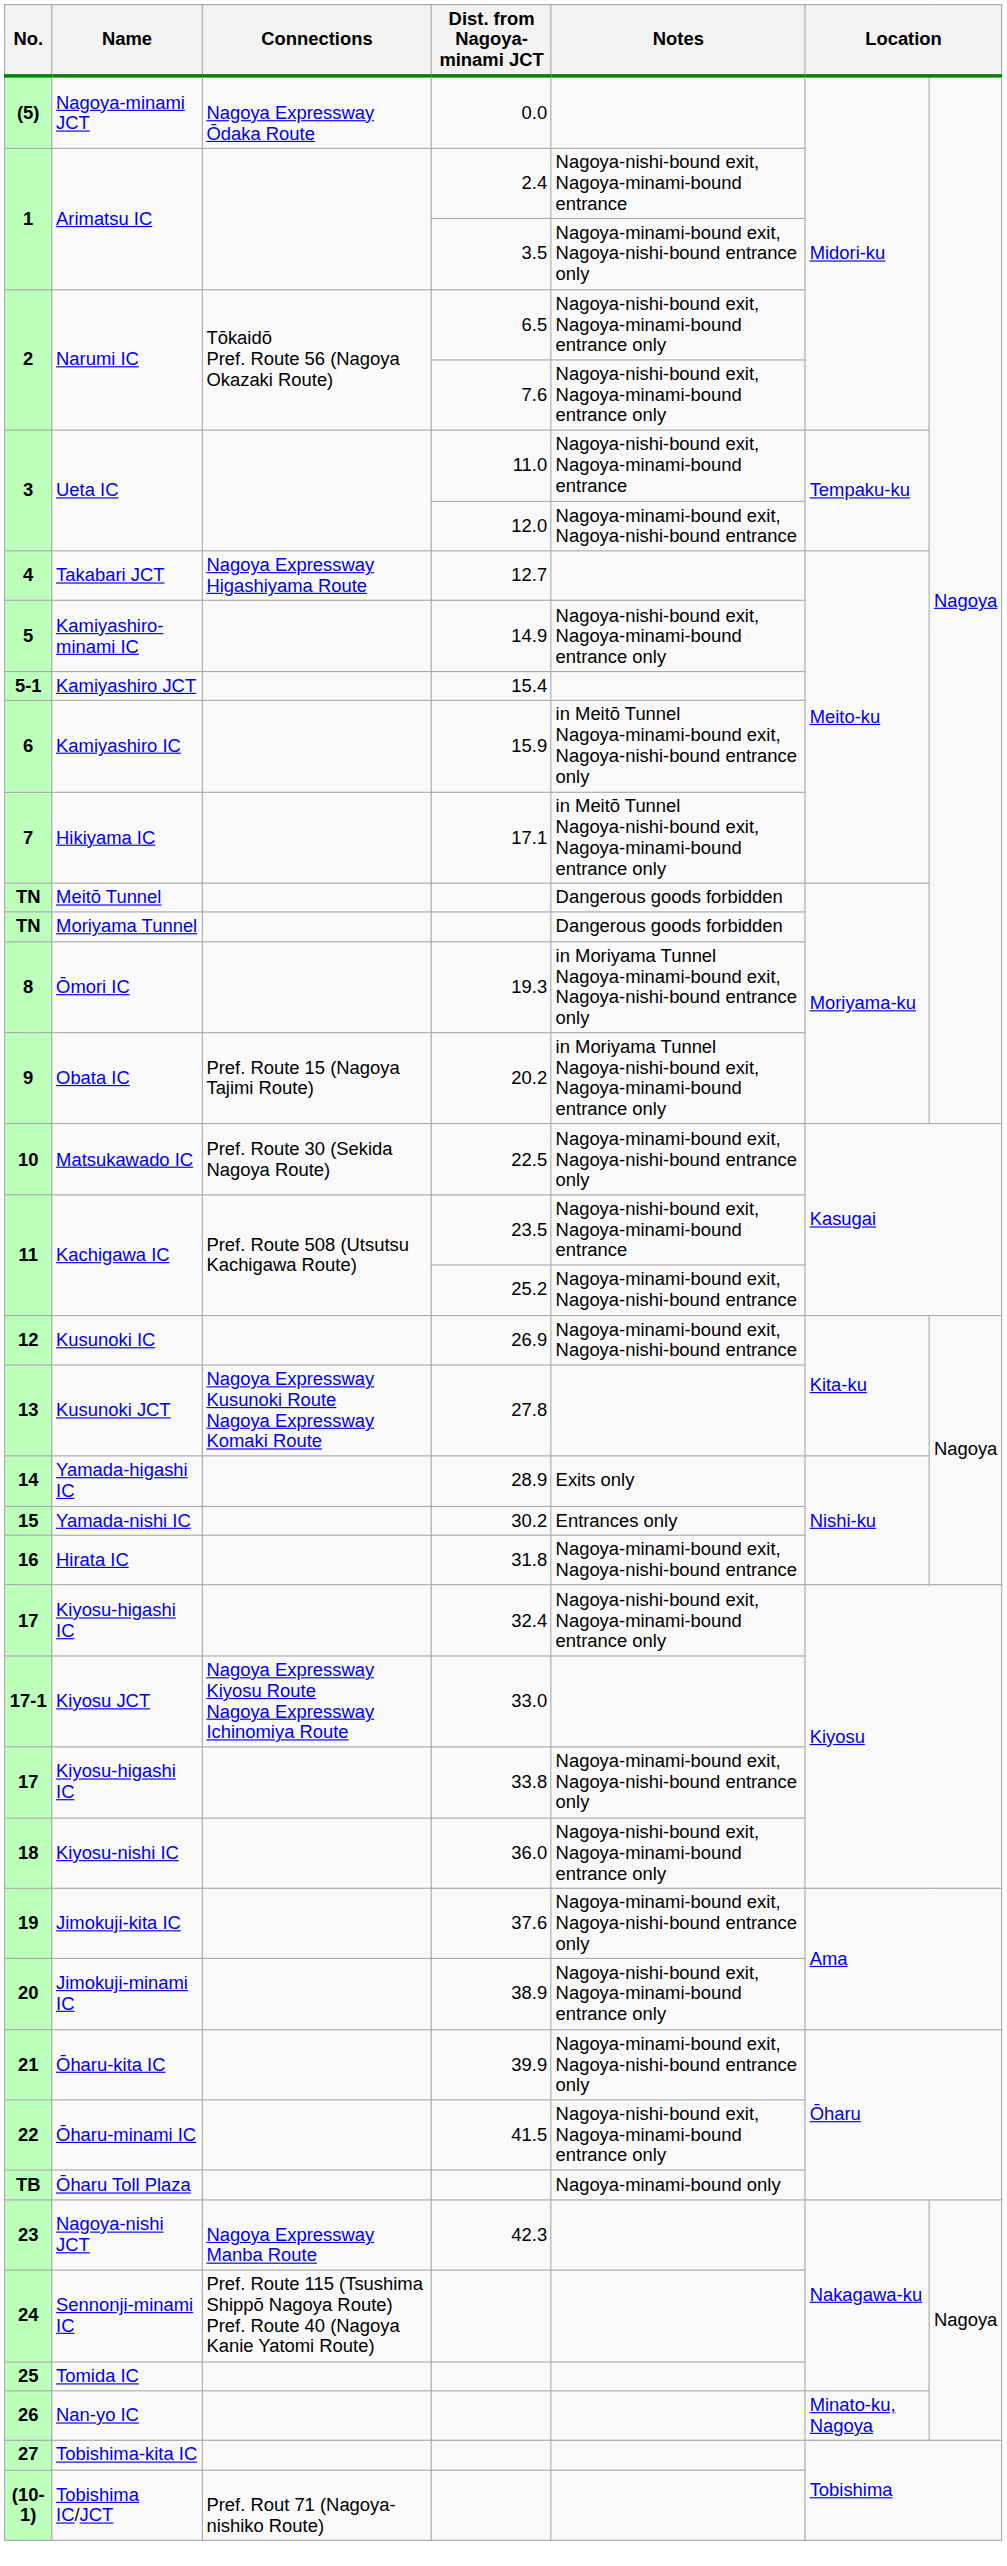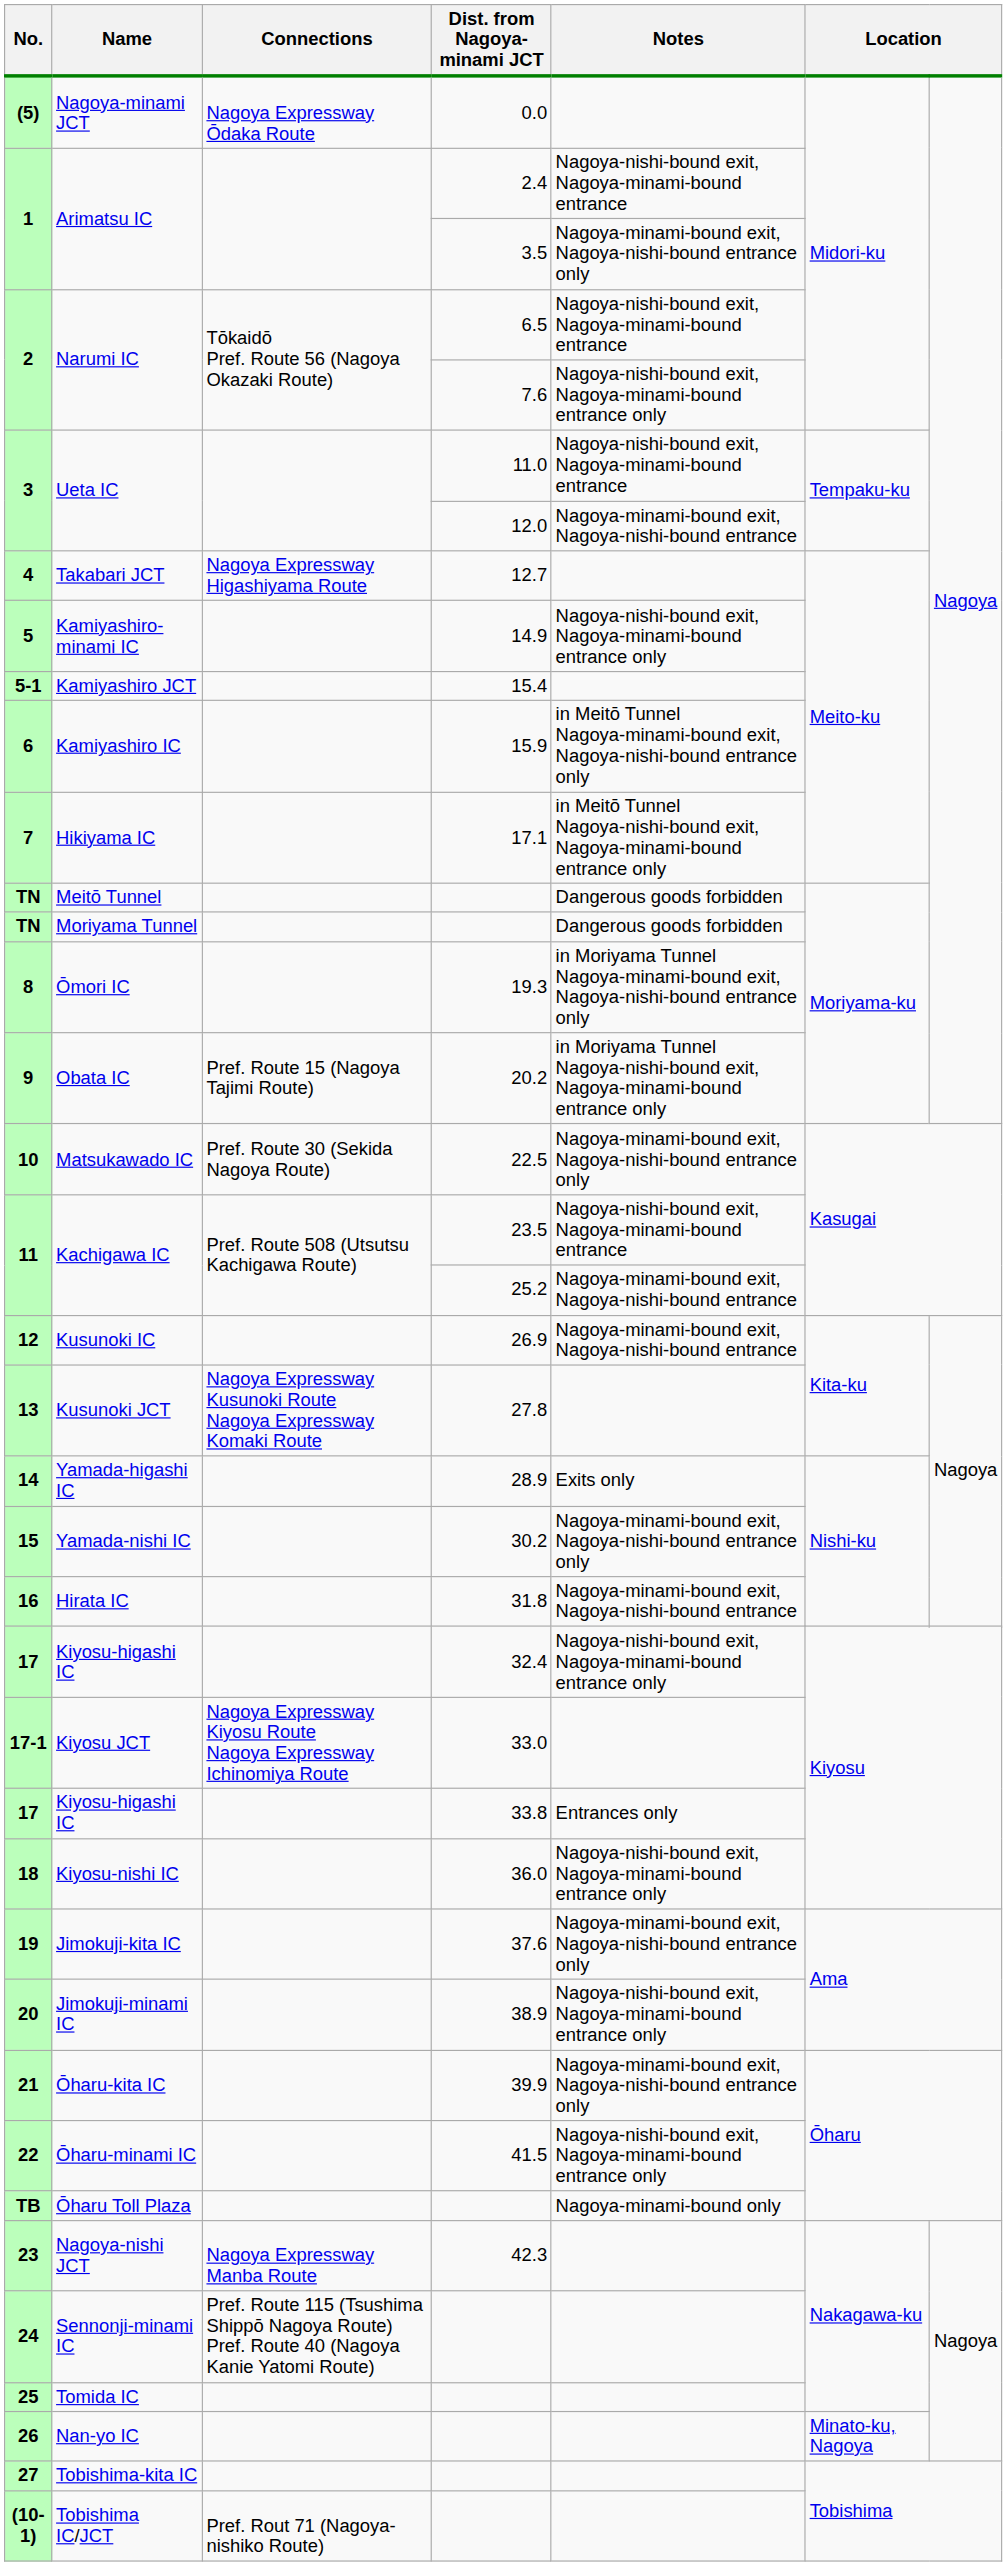 <table table class="wikitable">
 <tr>
 <th style="border-bottom:3px solid green;">No.</th>
 <th style="border-bottom:3px solid green;">Name</th>
 <th style="border-bottom:3px solid green;">Connections</th>
 <th style="border-bottom:3px solid green;">Dist. from<br>Nagoya-minami JCT</th>
 <th style="border-bottom:3px solid green;">Notes</th>
 <th colspan="2" style="border-bottom:3px solid green;">Location</th>
 </tr>
 <tr>
 <th style="background-color:#BFB;">(5)</th>
 <td><a href='#'>Nagoya-minami JCT</a></td>
 <td><br> <a href='#'>Nagoya Expressway</a> <a href='#'>Ōdaka Route</a></td>
 <td style="text-align:right;">0.0</td>
 <td></td>
 <td rowspan="5"><a href='#'>Midori-ku</a></td>
 <td rowspan="16"><a href='#'>Nagoya</a></td>
 </tr>
 <tr>
 <th rowspan="2" style="background-color:#BFB;">1</th>
 <td rowspan="2"><a href='#'>Arimatsu IC</a></td>
 <td rowspan="2"></td>
 <td style="text-align:right;">2.4</td>
 <td>Nagoya-nishi-bound exit, Nagoya-minami-bound entrance</td>
 </tr>
 <tr>
 <td style="text-align:right;">3.5</td>
 <td>Nagoya-minami-bound exit, Nagoya-nishi-bound entrance only</td>
 </tr>
 <tr>
 <th rowspan="2" style="background-color:#BFB;">2</th>
 <td rowspan="2"><a href='#'>Narumi IC</a></td>
 <td rowspan="2">Tōkaidō<br>Pref. Route 56 (Nagoya Okazaki Route)</td>
 <td style="text-align:right;">6.5</td>
-<td>Nagoya-nishi-bound exit, Nagoya-minami-bound entrance only</td>
+<td>Nagoya-nishi-bound exit, Nagoya-minami-bound entrance</td>
 </tr>
 <tr>
 <td style="text-align:right;">7.6</td>
 <td>Nagoya-nishi-bound exit, Nagoya-minami-bound entrance only</td>
 </tr>
 <tr>
 <th rowspan="2" style="background-color:#BFB;">3</th>
 <td rowspan="2"><a href='#'>Ueta IC</a></td>
 <td rowspan="2"></td>
 <td style="text-align:right;">11.0</td>
 <td>Nagoya-nishi-bound exit, Nagoya-minami-bound entrance</td>
 <td rowspan="2"><a href='#'>Tempaku-ku</a></td>
 </tr>
 <tr>
 <td style="text-align:right;">12.0</td>
 <td>Nagoya-minami-bound exit, Nagoya-nishi-bound entrance</td>
 </tr>
 <tr>
 <th style="background-color:#BFB;">4</th>
 <td><a href='#'>Takabari JCT</a></td>
 <td> <a href='#'>Nagoya Expressway</a> <a href='#'>Higashiyama Route</a></td>
 <td style="text-align:right;">12.7</td>
 <td></td>
 <td rowspan="5"><a href='#'>Meito-ku</a></td>
 </tr>
 <tr>
 <th style="background-color:#BFB;">5</th>
 <td><a href='#'>Kamiyashiro-minami IC</a></td>
 <td></td>
 <td style="text-align:right;">14.9</td>
 <td>Nagoya-nishi-bound exit, Nagoya-minami-bound entrance only</td>
 </tr>
 <tr>
 <th style="background-color:#BFB;">5-1</th>
 <td><a href='#'>Kamiyashiro JCT</a></td>
 <td></td>
 <td style="text-align:right;">15.4</td>
 <td></td>
 </tr>
 <tr>
 <th style="background-color:#BFB;">6</th>
 <td><a href='#'>Kamiyashiro IC</a></td>
 <td></td>
 <td style="text-align:right;">15.9</td>
 <td>in Meitō Tunnel<br>Nagoya-minami-bound exit, Nagoya-nishi-bound entrance only</td>
 </tr>
 <tr>
 <th style="background-color:#BFB;">7</th>
 <td><a href='#'>Hikiyama IC</a></td>
 <td></td>
 <td style="text-align:right;">17.1</td>
 <td>in Meitō Tunnel<br>Nagoya-nishi-bound exit, Nagoya-minami-bound entrance only</td>
 </tr>
 <tr>
 <th style="background-color:#BFB;">TN</th>
 <td><a href='#'>Meitō Tunnel</a></td>
 <td></td>
 <td style="text-align:right;"></td>
 <td>Dangerous goods forbidden</td>
 <td rowspan=4><a href='#'>Moriyama-ku</a></td>
 </tr>
 <tr>
 <th style="background-color:#BFB;">TN</th>
 <td><a href='#'>Moriyama Tunnel</a></td>
 <td></td>
 <td style="text-align:right;"></td>
 <td>Dangerous goods forbidden</td>
 </tr>
 <tr>
 <th style="background-color:#BFB;">8</th>
 <td><a href='#'>Ōmori IC</a></td>
 <td></td>
 <td style="text-align:right;">19.3</td>
 <td>in Moriyama Tunnel<br>Nagoya-minami-bound exit, Nagoya-nishi-bound entrance only</td>
 </tr>
 <tr>
 <th style="background-color:#BFB;">9</th>
 <td><a href='#'>Obata IC</a></td>
 <td>Pref. Route 15 (Nagoya Tajimi Route)</td>
 <td style="text-align:right;">20.2</td>
 <td>in Moriyama Tunnel<br>Nagoya-nishi-bound exit, Nagoya-minami-bound entrance only</td>
 </tr>
 <tr>
 <th style="background-color:#BFB;">10</th>
 <td><a href='#'>Matsukawado IC</a></td>
 <td>Pref. Route 30 (Sekida Nagoya Route)</td>
 <td style="text-align:right;">22.5</td>
 <td>Nagoya-minami-bound exit, Nagoya-nishi-bound entrance only</td>
 <td colspan=2 rowspan="3"><a href='#'>Kasugai</a></td>
 </tr>
 <tr>
 <th rowspan="2" style="background-color:#BFB;">11</th>
 <td rowspan="2"><a href='#'>Kachigawa IC</a></td>
 <td rowspan="2">Pref. Route 508 (Utsutsu Kachigawa Route)</td>
 <td style="text-align:right;">23.5</td>
 <td>Nagoya-nishi-bound exit, Nagoya-minami-bound entrance</td>
 </tr>
 <tr>
 <td style="text-align:right;">25.2</td>
 <td>Nagoya-minami-bound exit, Nagoya-nishi-bound entrance</td>
 </tr>
 <tr>
 <th style="background-color:#BFB;">12</th>
 <td><a href='#'>Kusunoki IC</a></td>
 <td></td>
 <td style="text-align:right;">26.9</td>
 <td>Nagoya-minami-bound exit, Nagoya-nishi-bound entrance</td>
 <td rowspan="2"><a href='#'>Kita-ku</a></td>
 <td rowspan="6">Nagoya</td>
 </tr>
 <tr>
 <th style="background-color:#BFB;">13</th>
 <td><a href='#'>Kusunoki JCT</a></td>
 <td> <a href='#'>Nagoya Expressway</a> <a href='#'>Kusunoki Route</a><br> <a href='#'>Nagoya Expressway</a> <a href='#'>Komaki Route</a></td>
 <td style="text-align:right;">27.8</td>
 <td></td>
 </tr>
 <tr>
 <th style="background-color:#BFB;">14</th>
 <td><a href='#'>Yamada-higashi IC</a></td>
 <td></td>
 <td style="text-align:right;">28.9</td>
 <td>Exits only</td>
 <td rowspan="4"><a href='#'>Nishi-ku</a></td>
 </tr>
 <tr>
 <th style="background-color:#BFB;">15</th>
 <td><a href='#'>Yamada-nishi IC</a></td>
 <td></td>
 <td style="text-align:right;">30.2</td>
-<td>Entrances only</td>
+<td>Nagoya-minami-bound exit, Nagoya-nishi-bound entrance only</td>
 </tr>
 <tr>
 <th style="background-color:#BFB;">16</th>
 <td><a href='#'>Hirata IC</a></td>
 <td></td>
 <td style="text-align:right;">31.8</td>
 <td>Nagoya-minami-bound exit, Nagoya-nishi-bound entrance</td>
 </tr>
 <tr>
 <th rowspan="2" style="background-color:#BFB;">17</th>
 <td rowspan="2"><a href='#'>Kiyosu-higashi IC</a></td>
 <td rowspan="2"></td>
 <td rowspan="2" style="text-align:right;">32.4</td>
 <td rowspan="2">Nagoya-nishi-bound exit, Nagoya-minami-bound entrance only</td>
 </tr>
 <tr>
 <td colspan=2 rowspan="4"><a href='#'>Kiyosu</a></td>
 </tr>
 <tr>
 <th style="background-color:#BFB;">17-1</th>
 <td><a href='#'>Kiyosu JCT</a></td>
 <td> <a href='#'>Nagoya Expressway</a> <a href='#'>Kiyosu Route</a><br> <a href='#'>Nagoya Expressway</a> <a href='#'>Ichinomiya Route</a></td>
 <td style="text-align:right;">33.0</td>
 <td></td>
 </tr>
 <tr>
 <th style="background-color:#BFB;">17</th>
 <td><a href='#'>Kiyosu-higashi IC</a></td>
 <td></td>
 <td style="text-align:right;">33.8</td>
-<td>Nagoya-minami-bound exit, Nagoya-nishi-bound entrance only</td>
+<td>Entrances only</td>
 </tr>
 <tr>
 <th style="background-color:#BFB;">18</th>
 <td><a href='#'>Kiyosu-nishi IC</a></td>
 <td></td>
 <td style="text-align:right;">36.0</td>
 <td>Nagoya-nishi-bound exit, Nagoya-minami-bound entrance only</td>
 </tr>
 <tr>
 <th style="background-color:#BFB;">19</th>
 <td><a href='#'>Jimokuji-kita IC</a></td>
 <td></td>
 <td style="text-align:right;">37.6</td>
 <td>Nagoya-minami-bound exit, Nagoya-nishi-bound entrance only</td>
 <td colspan=2 rowspan="2"><a href='#'>Ama</a></td>
 </tr>
 <tr>
 <th style="background-color:#BFB;">20</th>
 <td><a href='#'>Jimokuji-minami IC</a></td>
 <td></td>
 <td style="text-align:right;">38.9</td>
 <td>Nagoya-nishi-bound exit, Nagoya-minami-bound entrance only</td>
 </tr>
 <tr>
 <th style="background-color:#BFB;">21</th>
 <td><a href='#'>Ōharu-kita IC</a></td>
 <td></td>
 <td style="text-align:right;">39.9</td>
 <td>Nagoya-minami-bound exit, Nagoya-nishi-bound entrance only</td>
 <td colspan=2 rowspan="3"><a href='#'>Ōharu</a></td>
 </tr>
 <tr>
 <th style="background-color:#BFB;">22</th>
 <td><a href='#'>Ōharu-minami IC</a></td>
 <td></td>
 <td style="text-align:right;">41.5</td>
 <td>Nagoya-nishi-bound exit, Nagoya-minami-bound entrance only</td>
 </tr>
 <tr>
 <th style="background-color:#BFB;">TB</th>
 <td><a href='#'>Ōharu Toll Plaza</a></td>
 <td></td>
 <td style="text-align:right;"></td>
 <td>Nagoya-minami-bound only</td>
 </tr>
 <tr>
 <th style="background-color:#BFB;">23</th>
 <td><a href='#'>Nagoya-nishi JCT</a></td>
 <td><br> <a href='#'>Nagoya Expressway</a> <a href='#'>Manba Route</a></td>
 <td style="text-align:right;">42.3</td>
 <td></td>
 <td rowspan=3><a href='#'>Nakagawa-ku</a></td>
 <td rowspan=4>Nagoya</td>
 </tr>
 <tr>
 <th style="background-color:#BFB;">24</th>
 <td><a href='#'>Sennonji-minami IC</a></td>
 <td>Pref. Route 115 (Tsushima Shippō Nagoya Route)<br>Pref. Route 40 (Nagoya Kanie Yatomi Route)</td>
 <td style="text-align:right;"></td>
 <td></td>
 </tr>
 <tr>
 <th style="background-color:#BFB;">25</th>
 <td><a href='#'>Tomida IC</a></td>
 <td></td>
 <td style="text-align:right;"></td>
 </tr>
 <tr>
 <th style="background-color:#BFB;">26</th>
 <td><a href='#'>Nan-yo IC</a></td>
 <td></td>
 <td style="text-align:right;"></td>
 <td></td>
 <td><a href='#'>Minato-ku, Nagoya</a></td>
 </tr>
 <tr>
 <th style="background-color:#BFB;">27</th>
 <td><a href='#'>Tobishima-kita IC</a></td>
 <td></td>
 <td style="text-align:right;"></td>
 <td></td>
 <td colspan=2 rowspan=2><a href='#'>Tobishima</a></td>
 </tr>
 <tr>
 <th style="background-color:#BFB;">(10-1)</th>
 <td><a href='#'>Tobishima IC</a>/<a href='#'>JCT</a></td>
 <td><br>Pref. Rout 71 (Nagoya-nishiko Route)</td>
 <td style="text-align:right;"></td>
 <td></td>
 </tr>
 </table>
